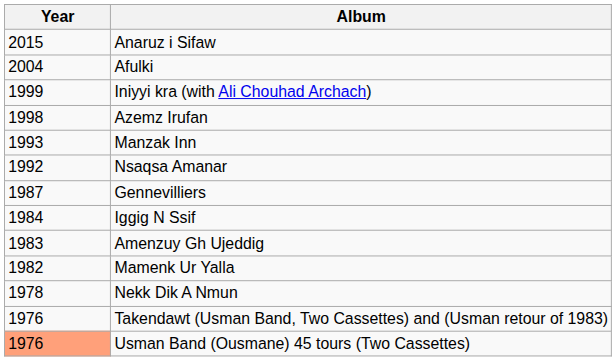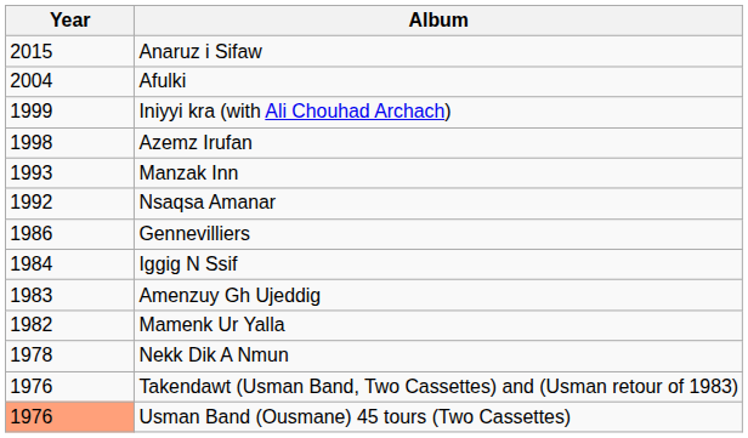 <table class="wikitable">
 <tr>
 <th width="100pt" align="center">Year</th>
 <th>Album</th>
 </tr>
 <tr>
 <td>2015</td>
 <td>Anaruz i Sifaw </td>
 </tr>
 <tr>
 <td>2004</td>
 <td>Afulki</td>
 </tr>
 <tr>
 <td>1999</td>
 <td>Iniyyi kra (with <a href='#'>Ali Chouhad Archach</a>)</td>
 </tr>
 <tr>
 <td>1998</td>
 <td>Azemz Irufan</td>
 </tr>
 <tr>
 <td>1993</td>
 <td>Manzak Inn</td>
 </tr>
 <tr>
 <td>1992</td>
 <td>Nsaqsa Amanar</td>
 </tr>
 <tr>
-<td>1987</td>
+<td>1986</td>
 <td>Gennevilliers</td>
 </tr>
 <tr>
 <td>1984</td>
 <td>Iggig N Ssif</td>
 </tr>
 <tr>
 <td>1983</td>
 <td>Amenzuy Gh Ujeddig</td>
 </tr>
 <tr>
 <td>1982</td>
 <td>Mamenk Ur Yalla</td>
 </tr>
 <tr>
 <td>1978</td>
 <td>Nekk Dik A Nmun</td>
 </tr>
 <tr>
 <td>1976</td>
 <td>Takendawt (Usman Band, Two Cassettes) and (Usman retour of 1983)</td>
 </tr>
 <tr>
 <td style="background: lightsalmon;">1976</td>
 <td>Usman Band (Ousmane) 45 tours (Two Cassettes)</td>
 </tr>
 </table>
